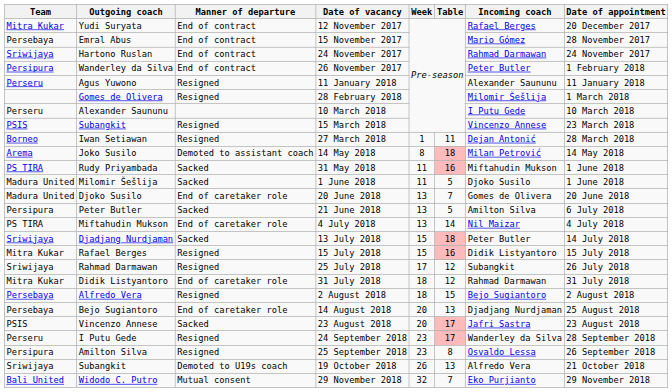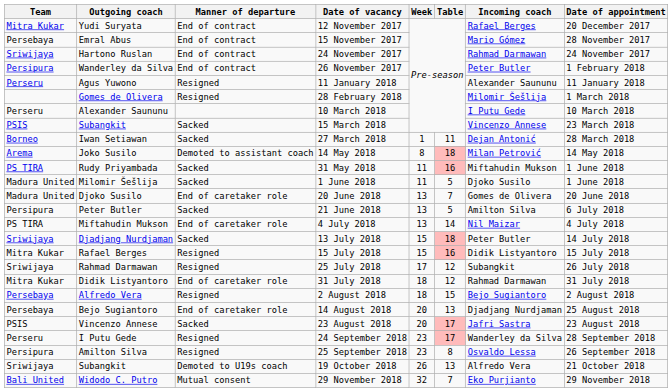 <table class="wikitable sortable" style="font-size: 100%;">
 <tr>
 <th>Team</th>
 <th>Outgoing coach</th>
 <th>Manner of departure</th>
 <th>Date of vacancy</th>
 <th>Week</th>
 <th>Table</th>
 <th>Incoming coach</th>
 <th>Date of appointment</th>
 </tr>
 <tr>
 <td><a href='#'>Mitra Kukar</a></td>
 <td> Yudi Suryata</td>
 <td>End of contract</td>
 <td>12 November 2017</td>
 <td rowspan=8 colspan=2 style="text-align: center;"><em>Pre-season</em></td>
 <td> <a href='#'>Rafael Berges</a></td>
 <td>20 December 2017</td>
 </tr>
 <tr>
 <td>Persebaya</td>
 <td> Emral Abus</td>
 <td>End of contract</td>
 <td>15 November 2017</td>
 <td> <a href='#'>Mario Gómez</a></td>
 <td>28 November 2017</td>
 </tr>
 <tr>
 <td><a href='#'>Sriwijaya</a></td>
 <td> Hartono Ruslan</td>
 <td>End of contract</td>
 <td>24 November 2017</td>
 <td> <a href='#'>Rahmad Darmawan</a></td>
 <td>24 November 2017</td>
 </tr>
 <tr>
 <td><a href='#'>Persipura</a></td>
 <td> Wanderley da Silva</td>
 <td>End of contract</td>
 <td>26 November 2017</td>
 <td> <a href='#'>Peter Butler</a></td>
 <td>1 February 2018</td>
 </tr>
 <tr>
 <td><a href='#'>Perseru</a></td>
 <td> Agus Yuwono</td>
 <td>Resigned</td>
 <td>11 January 2018</td>
 <td> Alexander Saununu</td>
 <td>11 January 2018</td>
 </tr>
 <tr>
 <td></td>
 <td> <a href='#'>Gomes de Olivera</a></td>
 <td>Resigned</td>
 <td>28 February 2018</td>
 <td> <a href='#'>Milomir Šešlija</a></td>
 <td>1 March 2018</td>
 </tr>
 <tr>
 <td>Perseru</td>
 <td> Alexander Saununu</td>
 <td></td>
 <td>10 March 2018</td>
 <td> <a href='#'>I Putu Gede</a></td>
 <td>10 March 2018</td>
 </tr>
 <tr>
 <td><a href='#'>PSIS</a></td>
 <td> <a href='#'>Subangkit</a></td>
-<td>Resigned</td>
+<td>Sacked</td>
 <td>15 March 2018</td>
 <td> <a href='#'>Vincenzo Annese</a></td>
 <td>23 March 2018</td>
 </tr>
 <tr>
 <td><a href='#'>Borneo</a></td>
 <td> Iwan Setiawan</td>
-<td>Resigned</td>
+<td>Sacked</td>
 <td>27 March 2018</td>
 <td style="text-align: center;">1</td>
 <td style="text-align: center;">11</td>
 <td> <a href='#'>Dejan Antonić</a></td>
 <td>28 March 2018</td>
 </tr>
 <tr>
 <td><a href='#'>Arema</a></td>
 <td> Joko Susilo</td>
 <td>Demoted to assistant coach</td>
 <td>14 May 2018</td>
 <td style="text-align: center;">8</td>
 <td style="background: #FFBBBB; text-align: center;">18</td>
 <td> <a href='#'>Milan Petrović</a></td>
 <td>14 May 2018</td>
 </tr>
 <tr>
 <td><a href='#'>PS TIRA</a></td>
 <td> Rudy Priyambada</td>
 <td>Sacked</td>
 <td>31 May 2018</td>
 <td style="text-align: center;">11</td>
 <td style="background: #FFBBBB; text-align: center;">16</td>
 <td> Miftahudin Mukson</td>
 <td>1 June 2018</td>
 </tr>
 <tr>
 <td>Madura United</td>
 <td> Milomir Šešlija</td>
 <td>Sacked</td>
 <td>1 June 2018</td>
 <td style="text-align: center;">11</td>
 <td style="text-align: center;">5</td>
 <td> Djoko Susilo</td>
 <td>1 June 2018</td>
 </tr>
 <tr>
 <td>Madura United</td>
 <td> Djoko Susilo</td>
 <td>End of caretaker role</td>
 <td>20 June 2018</td>
 <td style="text-align: center;">13</td>
 <td style="text-align: center;">7</td>
 <td> Gomes de Olivera</td>
 <td>20 June 2018</td>
 </tr>
 <tr>
 <td>Persipura</td>
 <td> Peter Butler</td>
 <td>Sacked</td>
 <td>21 June 2018</td>
 <td style="text-align: center;">13</td>
 <td style="text-align: center;">5</td>
 <td> Amilton Silva</td>
 <td>6 July 2018</td>
 </tr>
 <tr>
 <td>PS TIRA</td>
 <td> Miftahudin Mukson</td>
 <td>End of caretaker role</td>
 <td>4 July 2018</td>
 <td style="text-align: center;">13</td>
 <td style="text-align: center;">14</td>
 <td> <a href='#'>Nil Maizar</a></td>
 <td>4 July 2018</td>
 </tr>
 <tr>
 <td><a href='#'>Sriwijaya</a></td>
 <td> <a href='#'>Djadjang Nurdjaman</a></td>
 <td>Sacked</td>
 <td>13 July 2018</td>
 <td style="text-align: center;">15</td>
 <td style="background: #FFBBBB; text-align: center;">18</td>
 <td> Peter Butler</td>
 <td>14 July 2018</td>
 </tr>
 <tr>
 <td>Mitra Kukar</td>
 <td> Rafael Berges</td>
 <td>Resigned</td>
 <td>15 July 2018</td>
 <td style="text-align: center;">15</td>
 <td style="background: #FFBBBB; text-align: center;">16</td>
 <td> Didik Listyantoro</td>
 <td>15 July 2018</td>
 </tr>
 <tr>
 <td>Sriwijaya</td>
 <td> Rahmad Darmawan</td>
 <td>Resigned</td>
 <td>25 July 2018</td>
 <td style="text-align: center;">17</td>
 <td style="text-align: center;">12</td>
 <td> Subangkit</td>
 <td>26 July 2018</td>
 </tr>
 <tr>
 <td>Mitra Kukar</td>
 <td> Didik Listyantoro</td>
 <td>End of caretaker role</td>
 <td>31 July 2018</td>
 <td style="text-align: center;">18</td>
 <td style="text-align: center;">12</td>
 <td> Rahmad Darmawan</td>
 <td>31 July 2018</td>
 </tr>
 <tr>
 <td><a href='#'>Persebaya</a></td>
 <td> <a href='#'>Alfredo Vera</a></td>
 <td>Resigned</td>
 <td>2 August 2018</td>
 <td style="text-align: center;">18</td>
 <td style="text-align: center;">15</td>
 <td> <a href='#'>Bejo Sugiantoro</a></td>
 <td>2 August 2018</td>
 </tr>
 <tr>
 <td>Persebaya</td>
 <td> Bejo Sugiantoro</td>
 <td>End of caretaker role</td>
 <td>14 August 2018</td>
 <td style="text-align: center;">20</td>
 <td style="text-align: center;">13</td>
 <td> Djadjang Nurdjaman</td>
 <td>25 August 2018</td>
 </tr>
 <tr>
 <td>PSIS</td>
 <td> Vincenzo Annese</td>
 <td>Sacked</td>
 <td>23 August 2018</td>
 <td style="text-align: center;">20</td>
 <td style="background: #FFBBBB; text-align: center;">17</td>
 <td> <a href='#'>Jafri Sastra</a></td>
 <td>23 August 2018</td>
 </tr>
 <tr>
 <td>Perseru</td>
 <td> I Putu Gede</td>
 <td>Resigned</td>
 <td>24 September 2018</td>
 <td style="text-align: center;">23</td>
 <td style="background: #FFBBBB; text-align: center;">17</td>
 <td> Wanderley da Silva</td>
 <td>28 September 2018</td>
 </tr>
 <tr>
 <td>Persipura</td>
 <td> Amilton Silva</td>
 <td>Resigned</td>
 <td>25 September 2018</td>
 <td style="text-align: center;">23</td>
 <td style="text-align: center;">8</td>
 <td> <a href='#'>Osvaldo Lessa</a></td>
 <td>26 September 2018</td>
 </tr>
 <tr>
 <td>Sriwijaya</td>
 <td> Subangkit</td>
 <td>Demoted to U19s coach</td>
 <td>19 October 2018</td>
 <td style="text-align: center;">26</td>
 <td style="text-align: center;">13</td>
 <td> Alfredo Vera</td>
 <td>21 October 2018</td>
 </tr>
 <tr>
 <td><a href='#'>Bali United</a></td>
 <td> <a href='#'>Widodo C. Putro</a></td>
 <td>Mutual consent</td>
 <td>29 November 2018</td>
 <td style="text-align: center;">32</td>
 <td style="text-align: center;">7</td>
 <td> <a href='#'>Eko Purjianto</a></td>
 <td>29 November 2018</td>
 </tr>
 </table>
